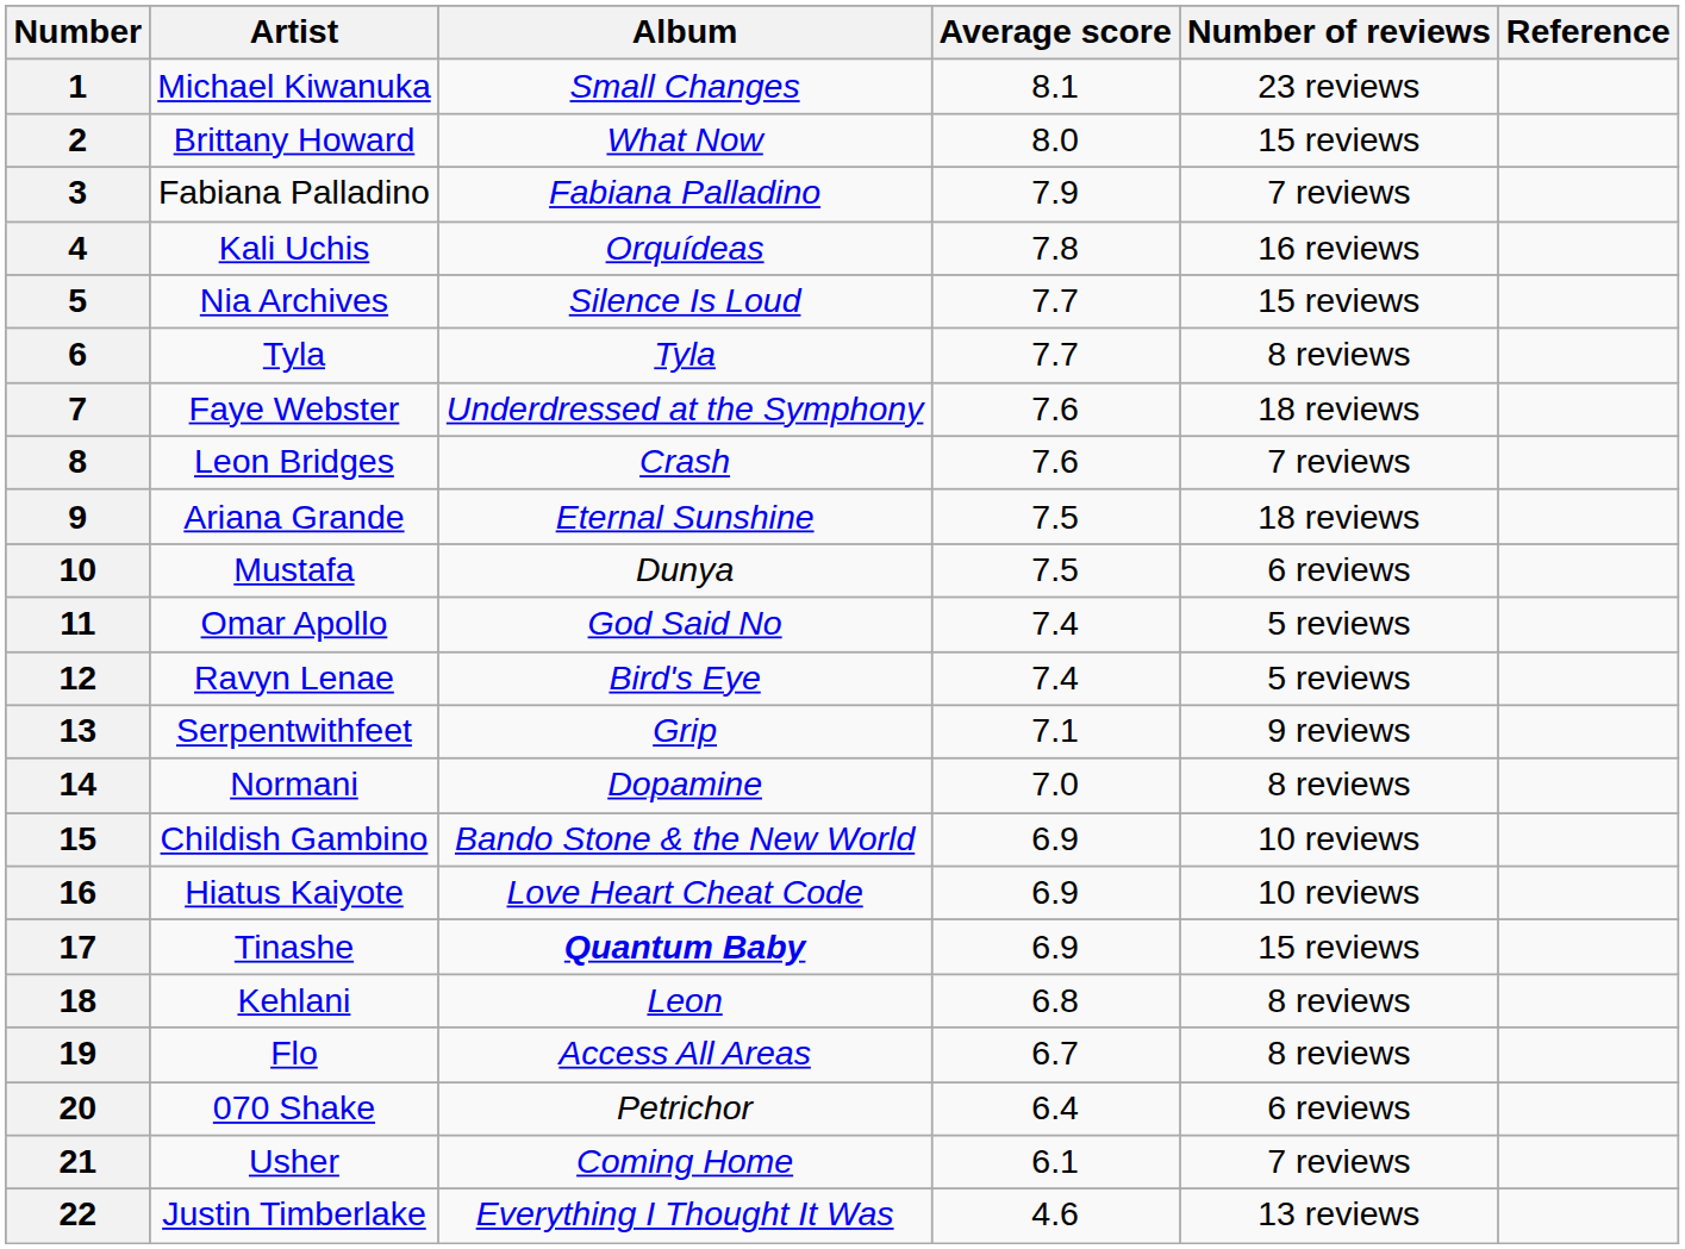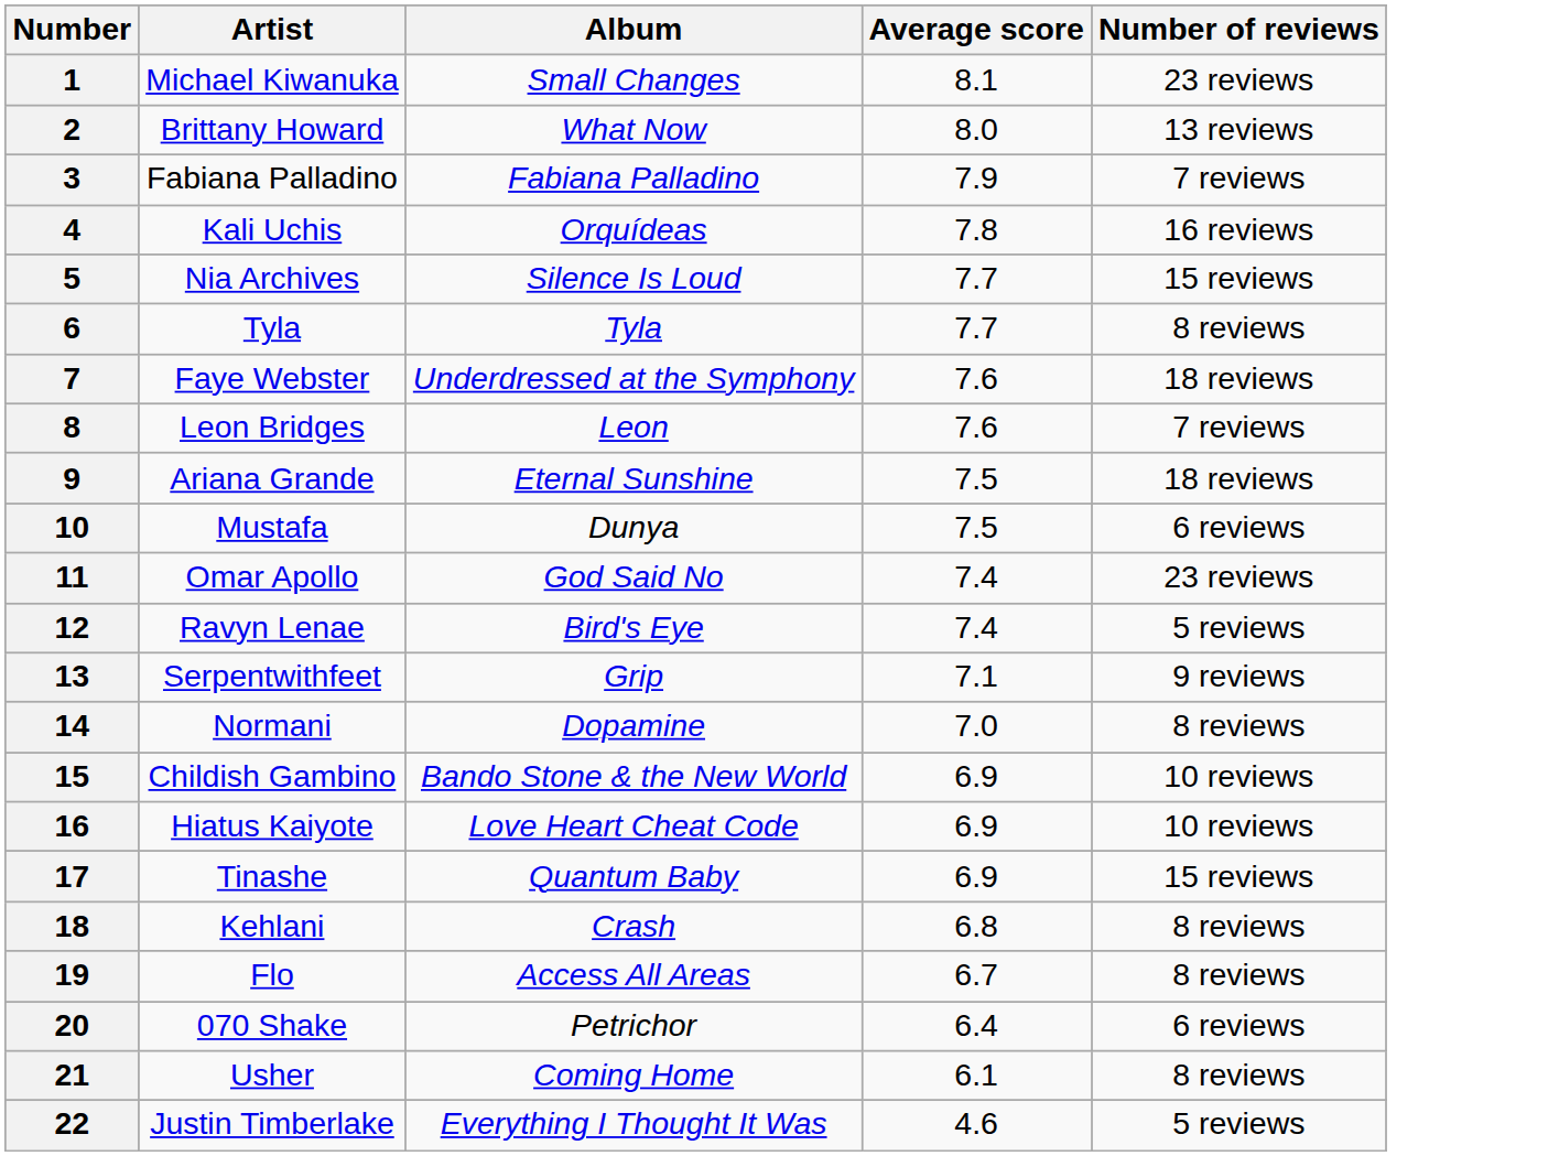 <table class="wikitable" style="text-align:center;">
 <tr>
 <th scope="col">Number</th>
 <th scope="col">Artist</th>
 <th scope="col">Album</th>
 <th scope="col">Average score</th>
 <th scope="col">Number of reviews</th>
-<th scope="col">Reference</th>
 </tr>
 <tr>
 <th>1</th>
 <td><a href='#'>Michael Kiwanuka</a></td>
 <td><em><a href='#'>Small Changes</a></em></td>
 <td>8.1</td>
 <td>23 reviews</td>
-<td></td>
 </tr>
 <tr>
 <th>2</th>
 <td><a href='#'>Brittany Howard</a></td>
 <td><em><a href='#'>What Now</a></em></td>
 <td>8.0</td>
-<td>15 reviews</td>
-<td></td>
+<td>13 reviews</td>
 </tr>
 <tr>
 <th>3</th>
 <td>Fabiana Palladino</td>
 <td><em><a href='#'>Fabiana Palladino</a></em></td>
 <td>7.9</td>
 <td>7 reviews</td>
-<td></td>
 </tr>
 <tr>
 <th>4</th>
 <td><a href='#'>Kali Uchis</a></td>
 <td><em><a href='#'>Orquídeas</a></em></td>
 <td>7.8</td>
 <td>16 reviews</td>
-<td></td>
 </tr>
 <tr>
 <th>5</th>
 <td><a href='#'>Nia Archives</a></td>
 <td><em><a href='#'>Silence Is Loud</a></em></td>
 <td>7.7</td>
 <td>15 reviews</td>
-<td></td>
 </tr>
 <tr>
 <th>6</th>
 <td><a href='#'>Tyla</a></td>
 <td><em><a href='#'>Tyla</a></em></td>
 <td>7.7</td>
 <td>8 reviews</td>
-<td></td>
 </tr>
 <tr>
 <th>7</th>
 <td><a href='#'>Faye Webster</a></td>
 <td><em><a href='#'>Underdressed at the Symphony</a></em></td>
 <td>7.6</td>
 <td>18 reviews</td>
-<td></td>
 </tr>
 <tr>
 <th>8</th>
 <td><a href='#'>Leon Bridges</a></td>
-<td><em><a href='#'>Crash</a></em></td>
+<td><em><a href='#'>Leon</a></em></td>
 <td>7.6</td>
 <td>7 reviews</td>
-<td></td>
 </tr>
 <tr>
 <th>9</th>
 <td><a href='#'>Ariana Grande</a></td>
 <td><em><a href='#'>Eternal Sunshine</a></em></td>
 <td>7.5</td>
 <td>18 reviews</td>
-<td></td>
 </tr>
 <tr>
 <th>10</th>
 <td><a href='#'>Mustafa</a></td>
 <td><em>Dunya</em></td>
 <td>7.5</td>
 <td>6 reviews</td>
-<td></td>
 </tr>
 <tr>
 <th>11</th>
 <td><a href='#'>Omar Apollo</a></td>
 <td><em><a href='#'>God Said No</a></em></td>
 <td>7.4</td>
-<td>5 reviews</td>
-<td></td>
+<td>23 reviews</td>
 </tr>
 <tr>
 <th>12</th>
 <td><a href='#'>Ravyn Lenae</a></td>
 <td><em><a href='#'>Bird's Eye</a></em></td>
 <td>7.4</td>
 <td>5 reviews</td>
-<td></td>
 </tr>
 <tr>
 <th>13</th>
 <td><a href='#'>Serpentwithfeet</a></td>
 <td><em><a href='#'>Grip</a></em></td>
 <td>7.1</td>
 <td>9 reviews</td>
-<td></td>
 </tr>
 <tr>
 <th>14</th>
 <td><a href='#'>Normani</a></td>
 <td><em><a href='#'>Dopamine</a></em></td>
 <td>7.0</td>
 <td>8 reviews</td>
-<td></td>
 </tr>
 <tr>
 <th>15</th>
 <td><a href='#'>Childish Gambino</a></td>
 <td><em><a href='#'>Bando Stone & the New World</a></em></td>
 <td>6.9</td>
 <td>10 reviews</td>
-<td></td>
 </tr>
 <tr>
 <th>16</th>
 <td><a href='#'>Hiatus Kaiyote</a></td>
 <td><em><a href='#'>Love Heart Cheat Code</a></em></td>
 <td>6.9</td>
 <td>10 reviews</td>
-<td></td>
 </tr>
 <tr>
 <th>17</th>
 <td><a href='#'>Tinashe</a></td>
-<td><strong><em><a href='#'>Quantum Baby</a></em></strong></td>
+<td><em><a href='#'>Quantum Baby</a></em></td>
 <td>6.9</td>
 <td>15 reviews</td>
-<td></td>
 </tr>
 <tr>
 <th>18</th>
 <td><a href='#'>Kehlani</a></td>
-<td><em><a href='#'>Leon</a></em></td>
+<td><em><a href='#'>Crash</a></em></td>
 <td>6.8</td>
 <td>8 reviews</td>
-<td></td>
 </tr>
 <tr>
 <th>19</th>
 <td><a href='#'>Flo</a></td>
 <td><em><a href='#'>Access All Areas</a></em></td>
 <td>6.7</td>
 <td>8 reviews</td>
-<td></td>
 </tr>
 <tr>
 <th>20</th>
 <td><a href='#'>070 Shake</a></td>
 <td><em>Petrichor</em></td>
 <td>6.4</td>
 <td>6 reviews</td>
-<td></td>
 </tr>
 <tr>
 <th>21</th>
 <td><a href='#'>Usher</a></td>
 <td><em><a href='#'>Coming Home</a></em></td>
 <td>6.1</td>
-<td>7 reviews</td>
-<td></td>
+<td>8 reviews</td>
 </tr>
 <tr>
 <th>22</th>
 <td><a href='#'>Justin Timberlake</a></td>
 <td><em><a href='#'>Everything I Thought It Was</a></em></td>
 <td>4.6</td>
-<td>13 reviews</td>
-<td></td>
+<td>5 reviews</td>
 </tr>
 </table>
